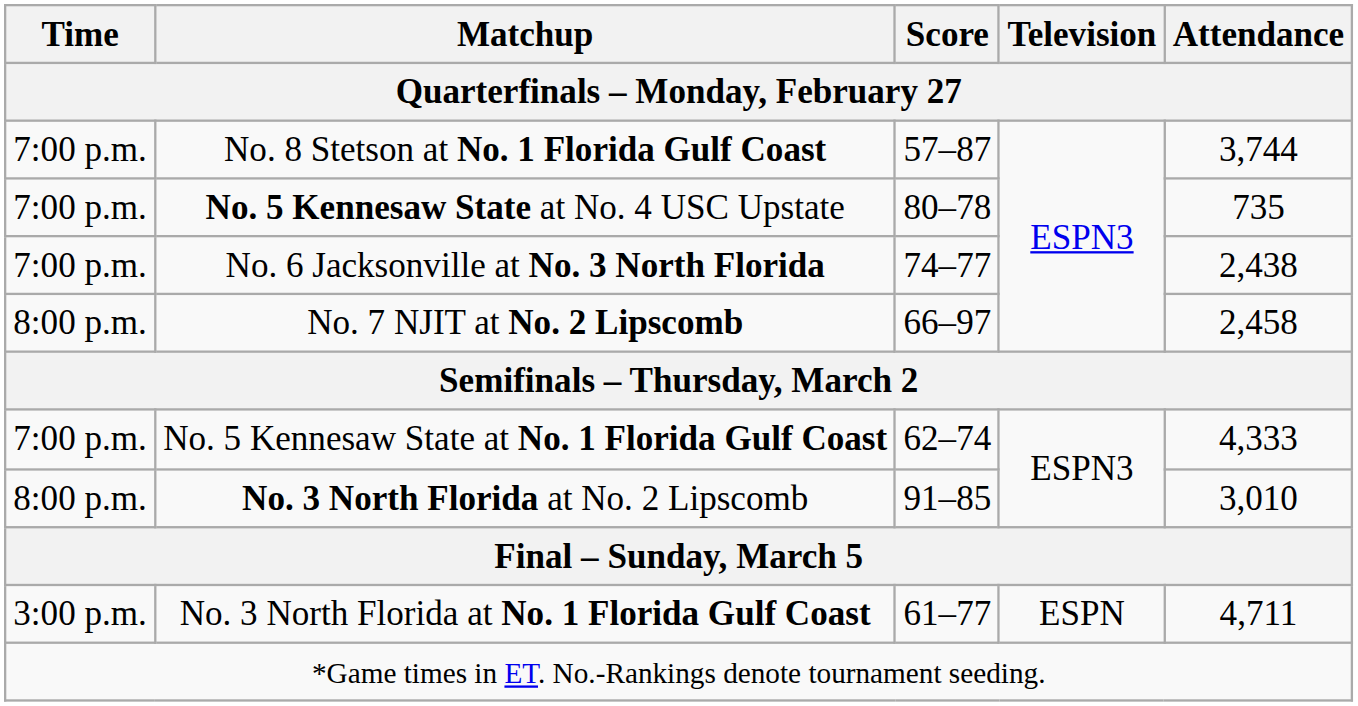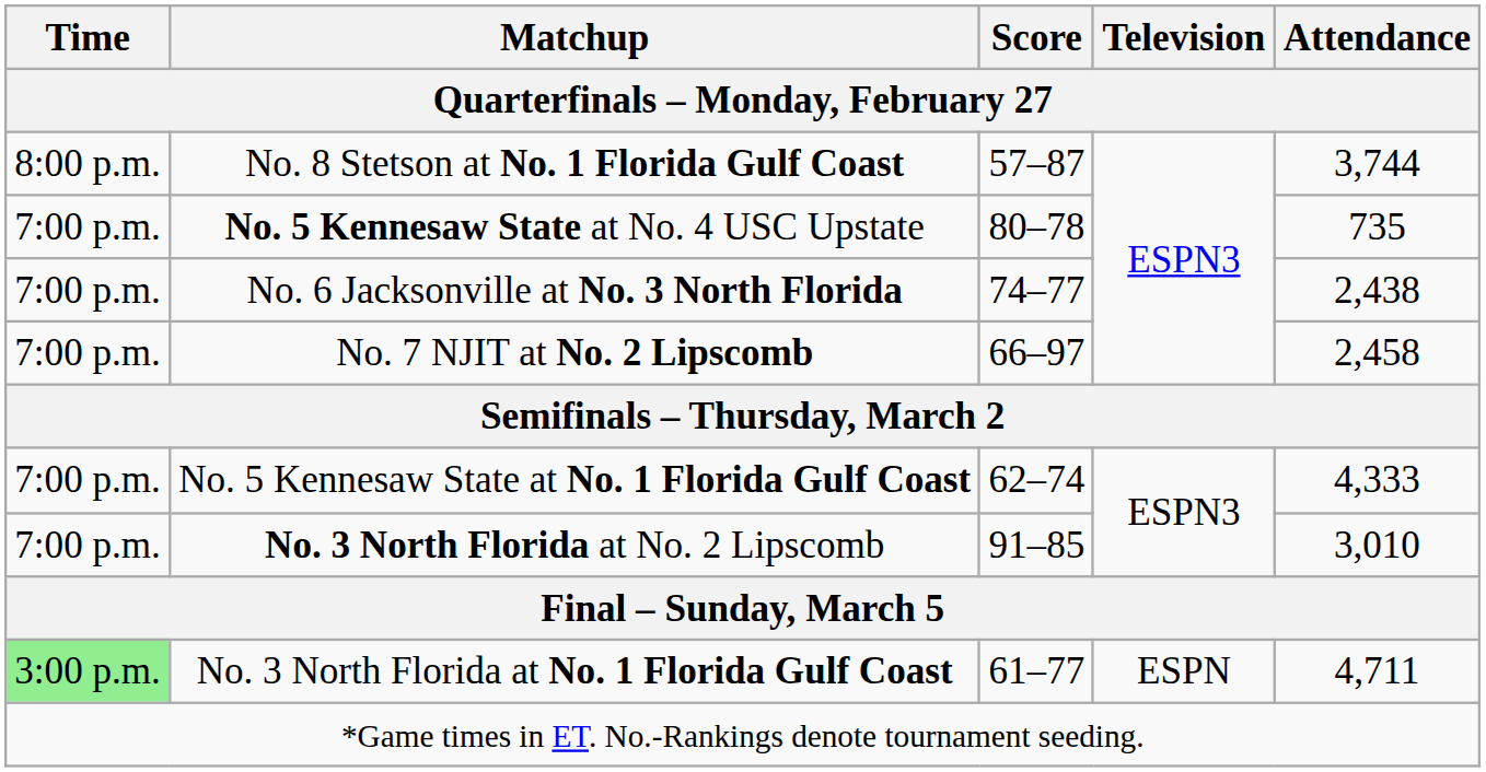 <table class="wikitable" style="font-size: 95%;text-align:center">
 <tr>
 <th>Time</th>
 <th>Matchup</th>
 <th>Score</th>
 <th>Television</th>
 <th>Attendance</th>
 </tr>
 <tr>
 <th colspan="5">Quarterfinals – Monday, February 27</th>
 </tr>
 <tr>
-<td>7:00 p.m.</td>
+<td>8:00 p.m.</td>
 <td>No. 8 Stetson at <strong>No. 1 Florida Gulf Coast</strong></td>
 <td>57–87</td>
 <td rowspan="4"><a href='#'>ESPN3</a></td>
 <td>3,744</td>
 </tr>
 <tr>
 <td>7:00 p.m.</td>
 <td><strong>No. 5</strong> <strong>Kennesaw State</strong> at No. 4 USC Upstate</td>
 <td>80–78</td>
 <td>735</td>
 </tr>
 <tr>
 <td>7:00 p.m.</td>
 <td>No. 6 Jacksonville at <strong>No. 3 North Florida</strong></td>
 <td>74–77</td>
 <td>2,438</td>
 </tr>
 <tr>
-<td>8:00 p.m.</td>
+<td>7:00 p.m.</td>
 <td>No. 7 NJIT at <strong>No. 2 Lipscomb</strong></td>
 <td>66–97</td>
 <td>2,458</td>
 </tr>
 <tr>
 <th colspan="5">Semifinals – Thursday, March 2</th>
 </tr>
 <tr>
 <td>7:00 p.m.</td>
 <td>No. 5 Kennesaw State at <strong>No. 1 Florida Gulf Coast</strong></td>
 <td>62–74</td>
 <td rowspan="2">ESPN3</td>
 <td>4,333</td>
 </tr>
 <tr>
-<td>8:00 p.m.</td>
+<td>7:00 p.m.</td>
 <td><strong>No. 3 North Florida</strong> at No. 2 Lipscomb</td>
 <td>91–85</td>
 <td>3,010</td>
 </tr>
 <tr>
 <th colspan="5">Final – Sunday, March 5</th>
 </tr>
 <tr>
-<td>3:00 p.m.</td>
+<td style="background: lightgreen;">3:00 p.m.</td>
 <td>No. 3 North Florida at <strong>No. 1 Florida Gulf Coast</strong></td>
 <td>61–77</td>
 <td align="center">ESPN</td>
 <td>4,711</td>
 </tr>
 <tr>
 <td colspan="6"><small>*Game times in <a href='#'>ET</a>. No.-Rankings denote tournament seeding.</small></td>
 </tr>
 </table>
